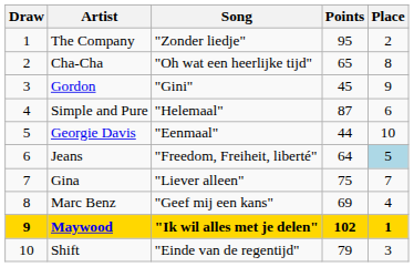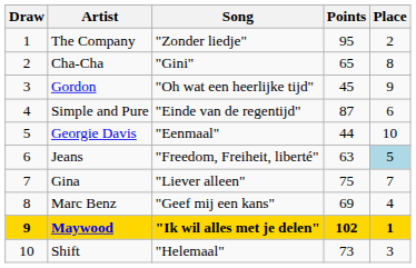 <table class="sortable wikitable" style="margin: 1em auto 1em auto; text-align:center">
 <tr>
 <th>Draw</th>
 <th>Artist</th>
 <th>Song</th>
 <th>Points</th>
 <th>Place</th>
 </tr>
 <tr>
 <td>1</td>
 <td align="left">The Company</td>
 <td align="left">"Zonder liedje"</td>
 <td>95</td>
 <td>2</td>
 </tr>
 <tr>
 <td>2</td>
 <td align="left">Cha-Cha</td>
-<td align="left">"Oh wat een heerlijke tijd"</td>
+<td align="left">"Gini"</td>
 <td>65</td>
 <td>8</td>
 </tr>
 <tr>
 <td>3</td>
 <td align="left"><a href='#'>Gordon</a></td>
-<td align="left">"Gini"</td>
+<td align="left">"Oh wat een heerlijke tijd"</td>
 <td>45</td>
 <td>9</td>
 </tr>
 <tr>
 <td>4</td>
 <td align="left">Simple and Pure</td>
-<td align="left">"Helemaal"</td>
+<td align="left">"Einde van de regentijd"</td>
 <td>87</td>
 <td>6</td>
 </tr>
 <tr>
 <td>5</td>
 <td align="left"><a href='#'>Georgie Davis</a></td>
 <td align="left">"Eenmaal"</td>
 <td>44</td>
 <td>10</td>
 </tr>
 <tr>
 <td>6</td>
 <td align="left">Jeans</td>
 <td align="left">"Freedom, Freiheit, liberté"</td>
-<td>64</td>
+<td>63</td>
 <td style="background: lightblue;">5</td>
 </tr>
 <tr>
 <td>7</td>
 <td align="left">Gina</td>
 <td align="left">"Liever alleen"</td>
 <td>75</td>
 <td>7</td>
 </tr>
 <tr>
 <td>8</td>
 <td align="left">Marc Benz</td>
 <td align="left">"Geef mij een kans"</td>
 <td>69</td>
 <td>4</td>
 </tr>
 <tr style="font-weight:bold; background:gold;">
 <td>9</td>
 <td align="left"><a href='#'>Maywood</a></td>
 <td align="left">"Ik wil alles met je delen"</td>
 <td>102</td>
 <td>1</td>
 </tr>
 <tr>
 <td>10</td>
 <td align="left">Shift</td>
-<td align="left">"Einde van de regentijd"</td>
-<td>79</td>
+<td align="left">"Helemaal"</td>
+<td>73</td>
 <td>3</td>
 </tr>
 </table>
